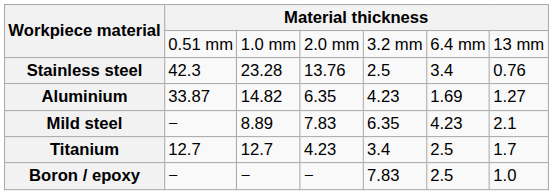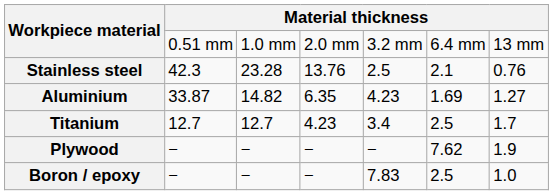 <table class="wikitable">
 <tr>
 <th rowspan=2>Workpiece material</th>
 <th colspan=6>Material thickness</th>
 </tr>
 <tr>
 <td>0.51 mm</td>
 <td>1.0 mm</td>
 <td>2.0 mm</td>
 <td>3.2 mm</td>
 <td>6.4 mm</td>
 <td>13 mm</td>
 </tr>
 <tr>
 <th>Stainless steel</th>
 <td>42.3</td>
 <td>23.28</td>
 <td>13.76</td>
 <td>2.5</td>
-<td>3.4</td>
+<td>2.1</td>
 <td>0.76</td>
 </tr>
 <tr>
 <th>Aluminium</th>
 <td>33.87</td>
 <td>14.82</td>
 <td>6.35</td>
 <td>4.23</td>
 <td>1.69</td>
 <td>1.27</td>
 </tr>
 <tr>
-<th>Mild steel</th>
-<td>−</td>
-<td>8.89</td>
-<td>7.83</td>
-<td>6.35</td>
-<td>4.23</td>
-<td>2.1</td>
-</tr>
-<tr>
 <th>Titanium</th>
 <td>12.7</td>
 <td>12.7</td>
 <td>4.23</td>
 <td>3.4</td>
 <td>2.5</td>
 <td>1.7</td>
+</tr>
+<tr>
+<th>Plywood</th>
+<td>−</td>
+<td>−</td>
+<td>−</td>
+<td>−</td>
+<td>7.62</td>
+<td>1.9</td>
 </tr>
 <tr>
 <th>Boron / epoxy</th>
 <td>−</td>
 <td>−</td>
 <td>−</td>
 <td>7.83</td>
 <td>2.5</td>
 <td>1.0</td>
 </tr>
 </table>
